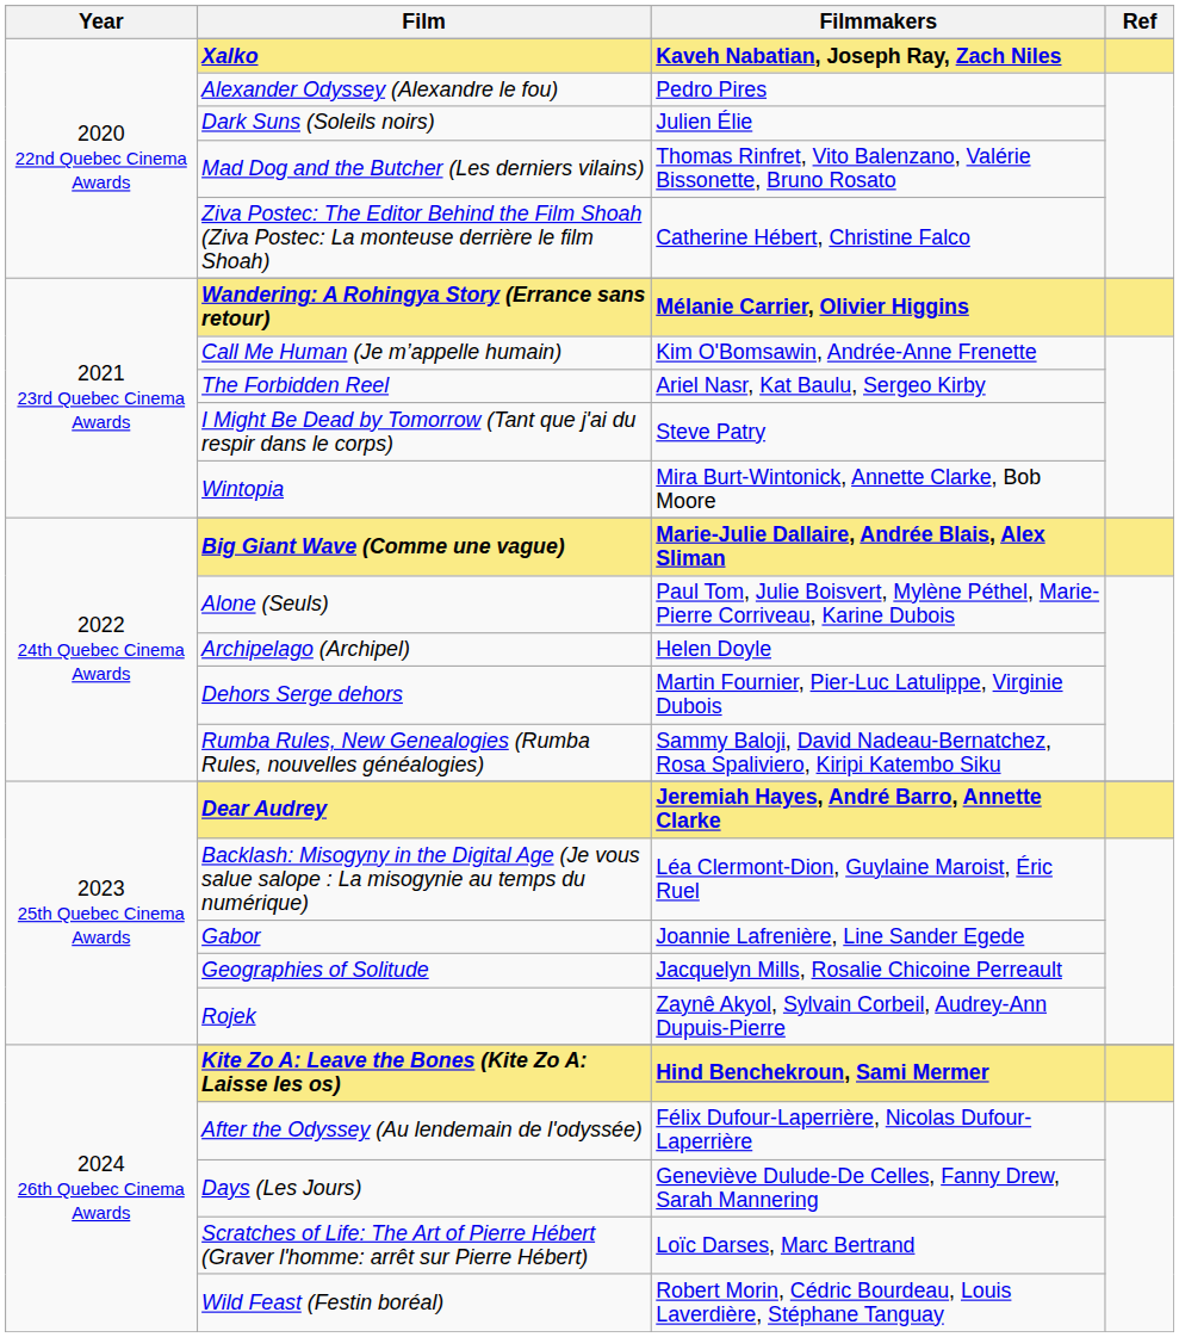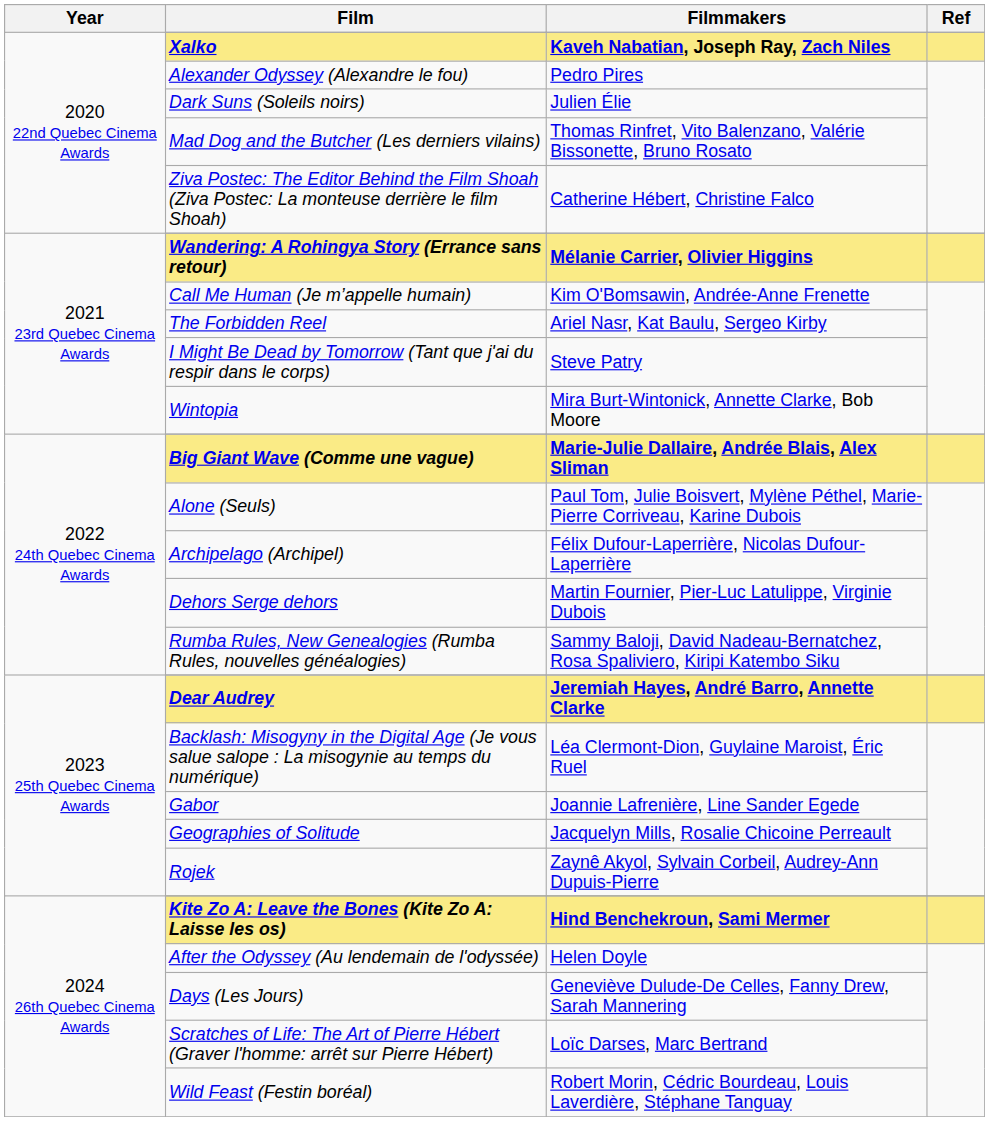 <table class="wikitable" style="width:100%;">
 <tr style="background:#bebebe;">
 <th style="width:8%;">Year</th>
 <th style="width:19%;">Film</th>
 <th style="width:19%;">Filmmakers</th>
 <th style="width:2%;">Ref</th>
 </tr>
 <tr>
 <td rowspan="6" align="center">2020 <br> <small><a href='#'>22nd Quebec Cinema Awards</a></small></td>
 </tr>
 <tr style="background:#FAEB86">
 <td><strong><em><a href='#'>Xalko</a></em></strong></td>
 <td><strong><a href='#'>Kaveh Nabatian</a>, Joseph Ray, <a href='#'>Zach Niles</a></strong></td>
 <td></td>
 </tr>
 <tr>
 <td><em><a href='#'>Alexander Odyssey</a> (Alexandre le fou)</em></td>
 <td><a href='#'>Pedro Pires</a></td>
 <td rowspan=4></td>
 </tr>
 <tr>
 <td><em><a href='#'>Dark Suns</a> (Soleils noirs)</em></td>
 <td><a href='#'>Julien Élie</a></td>
 </tr>
 <tr>
 <td><em><a href='#'>Mad Dog and the Butcher</a> (Les derniers vilains)</em></td>
 <td><a href='#'>Thomas Rinfret</a>, <a href='#'>Vito Balenzano</a>, <a href='#'>Valérie Bissonette</a>, <a href='#'>Bruno Rosato</a></td>
 </tr>
 <tr>
 <td><em><a href='#'>Ziva Postec: The Editor Behind the Film Shoah</a> (Ziva Postec: La monteuse derrière le film Shoah)</em></td>
 <td><a href='#'>Catherine Hébert</a>, <a href='#'>Christine Falco</a></td>
 </tr>
 <tr>
 <td rowspan="6" align="center">2021<br><small><a href='#'>23rd Quebec Cinema Awards</a></small></td>
 </tr>
 <tr style="background:#FAEB86">
 <td><strong><em><a href='#'>Wandering: A Rohingya Story</a> (Errance sans retour)</em></strong></td>
 <td><strong><a href='#'>Mélanie Carrier</a>, <a href='#'>Olivier Higgins</a></strong></td>
 <td></td>
 </tr>
 <tr>
 <td><em><a href='#'>Call Me Human</a> (Je m’appelle humain)</em></td>
 <td><a href='#'>Kim O'Bomsawin</a>, <a href='#'>Andrée-Anne Frenette</a></td>
 <td rowspan=4></td>
 </tr>
 <tr>
 <td><em><a href='#'>The Forbidden Reel</a></em></td>
 <td><a href='#'>Ariel Nasr</a>, <a href='#'>Kat Baulu</a>, <a href='#'>Sergeo Kirby</a></td>
 </tr>
 <tr>
 <td><em><a href='#'>I Might Be Dead by Tomorrow</a> (Tant que j'ai du respir dans le corps)</em></td>
 <td><a href='#'>Steve Patry</a></td>
 </tr>
 <tr>
 <td><em><a href='#'>Wintopia</a></em></td>
 <td><a href='#'>Mira Burt-Wintonick</a>, <a href='#'>Annette Clarke</a>, Bob Moore</td>
 </tr>
 <tr>
 <td rowspan="6" align="center">2022<br><small><a href='#'>24th Quebec Cinema Awards</a></small></td>
 </tr>
 <tr style="background:#FAEB86">
 <td><strong><em><a href='#'>Big Giant Wave</a> (Comme une vague)</em></strong></td>
 <td><strong><a href='#'>Marie-Julie Dallaire</a>, <a href='#'>Andrée Blais</a>, <a href='#'>Alex Sliman</a></strong></td>
 <td></td>
 </tr>
 <tr>
 <td><em><a href='#'>Alone</a> (Seuls)</em></td>
 <td><a href='#'>Paul Tom</a>, <a href='#'>Julie Boisvert</a>, <a href='#'>Mylène Péthel</a>, <a href='#'>Marie-Pierre Corriveau</a>, <a href='#'>Karine Dubois</a></td>
 <td rowspan=4></td>
 </tr>
 <tr>
 <td><em><a href='#'>Archipelago</a> (Archipel)</em></td>
-<td><a href='#'>Helen Doyle</a></td>
+<td><a href='#'>Félix Dufour-Laperrière</a>, <a href='#'>Nicolas Dufour-Laperrière</a></td>
 </tr>
 <tr>
 <td><em><a href='#'>Dehors Serge dehors</a></em></td>
 <td><a href='#'>Martin Fournier</a>, <a href='#'>Pier-Luc Latulippe</a>, <a href='#'>Virginie Dubois</a></td>
 </tr>
 <tr>
 <td><em><a href='#'>Rumba Rules, New Genealogies</a> (Rumba Rules, nouvelles généalogies)</em></td>
 <td><a href='#'>Sammy Baloji</a>, <a href='#'>David Nadeau-Bernatchez</a>, <a href='#'>Rosa Spaliviero</a>, <a href='#'>Kiripi Katembo Siku</a></td>
 </tr>
 <tr>
 <td rowspan="6" align="center">2023<br><small><a href='#'>25th Quebec Cinema Awards</a></small></td>
 </tr>
 <tr style="background:#FAEB86">
 <td><strong><em><a href='#'>Dear Audrey</a></em></strong></td>
 <td><strong><a href='#'>Jeremiah Hayes</a>, <a href='#'>André Barro</a>, <a href='#'>Annette Clarke</a></strong></td>
 <td></td>
 </tr>
 <tr>
 <td><em><a href='#'>Backlash: Misogyny in the Digital Age</a> (Je vous salue salope : La misogynie au temps du numérique)</em></td>
 <td><a href='#'>Léa Clermont-Dion</a>, <a href='#'>Guylaine Maroist</a>, <a href='#'>Éric Ruel</a></td>
 <td rowspan=4></td>
 </tr>
 <tr>
 <td><em><a href='#'>Gabor</a></em></td>
 <td><a href='#'>Joannie Lafrenière</a>, <a href='#'>Line Sander Egede</a></td>
 </tr>
 <tr>
 <td><em><a href='#'>Geographies of Solitude</a></em></td>
 <td><a href='#'>Jacquelyn Mills</a>, <a href='#'>Rosalie Chicoine Perreault</a></td>
 </tr>
 <tr>
 <td><em><a href='#'>Rojek</a></em></td>
 <td><a href='#'>Zaynê Akyol</a>, <a href='#'>Sylvain Corbeil</a>, <a href='#'>Audrey-Ann Dupuis-Pierre</a></td>
 </tr>
 <tr>
 <td rowspan="6" align="center">2024<br><small><a href='#'>26th Quebec Cinema Awards</a></small></td>
 </tr>
 <tr style="background:#FAEB86">
 <td><strong><em><a href='#'>Kite Zo A: Leave the Bones</a> (Kite Zo A: Laisse les os)</em></strong></td>
 <td><strong><a href='#'>Hind Benchekroun</a>, <a href='#'>Sami Mermer</a></strong></td>
 <td></td>
 </tr>
 <tr>
 <td><em><a href='#'>After the Odyssey</a> (Au lendemain de l'odyssée)</em></td>
-<td><a href='#'>Félix Dufour-Laperrière</a>, <a href='#'>Nicolas Dufour-Laperrière</a></td>
+<td><a href='#'>Helen Doyle</a></td>
 <td rowspan=4></td>
 </tr>
 <tr>
 <td><em><a href='#'>Days</a> (Les Jours)</em></td>
 <td><a href='#'>Geneviève Dulude-De Celles</a>, <a href='#'>Fanny Drew</a>, <a href='#'>Sarah Mannering</a></td>
 </tr>
 <tr>
 <td><em><a href='#'>Scratches of Life: The Art of Pierre Hébert</a> (Graver l'homme: arrêt sur Pierre Hébert)</em></td>
 <td><a href='#'>Loïc Darses</a>, <a href='#'>Marc Bertrand</a></td>
 </tr>
 <tr>
 <td><em><a href='#'>Wild Feast</a> (Festin boréal)</em></td>
 <td><a href='#'>Robert Morin</a>, <a href='#'>Cédric Bourdeau</a>, <a href='#'>Louis Laverdière</a>, <a href='#'>Stéphane Tanguay</a></td>
 </tr>
 </table>
